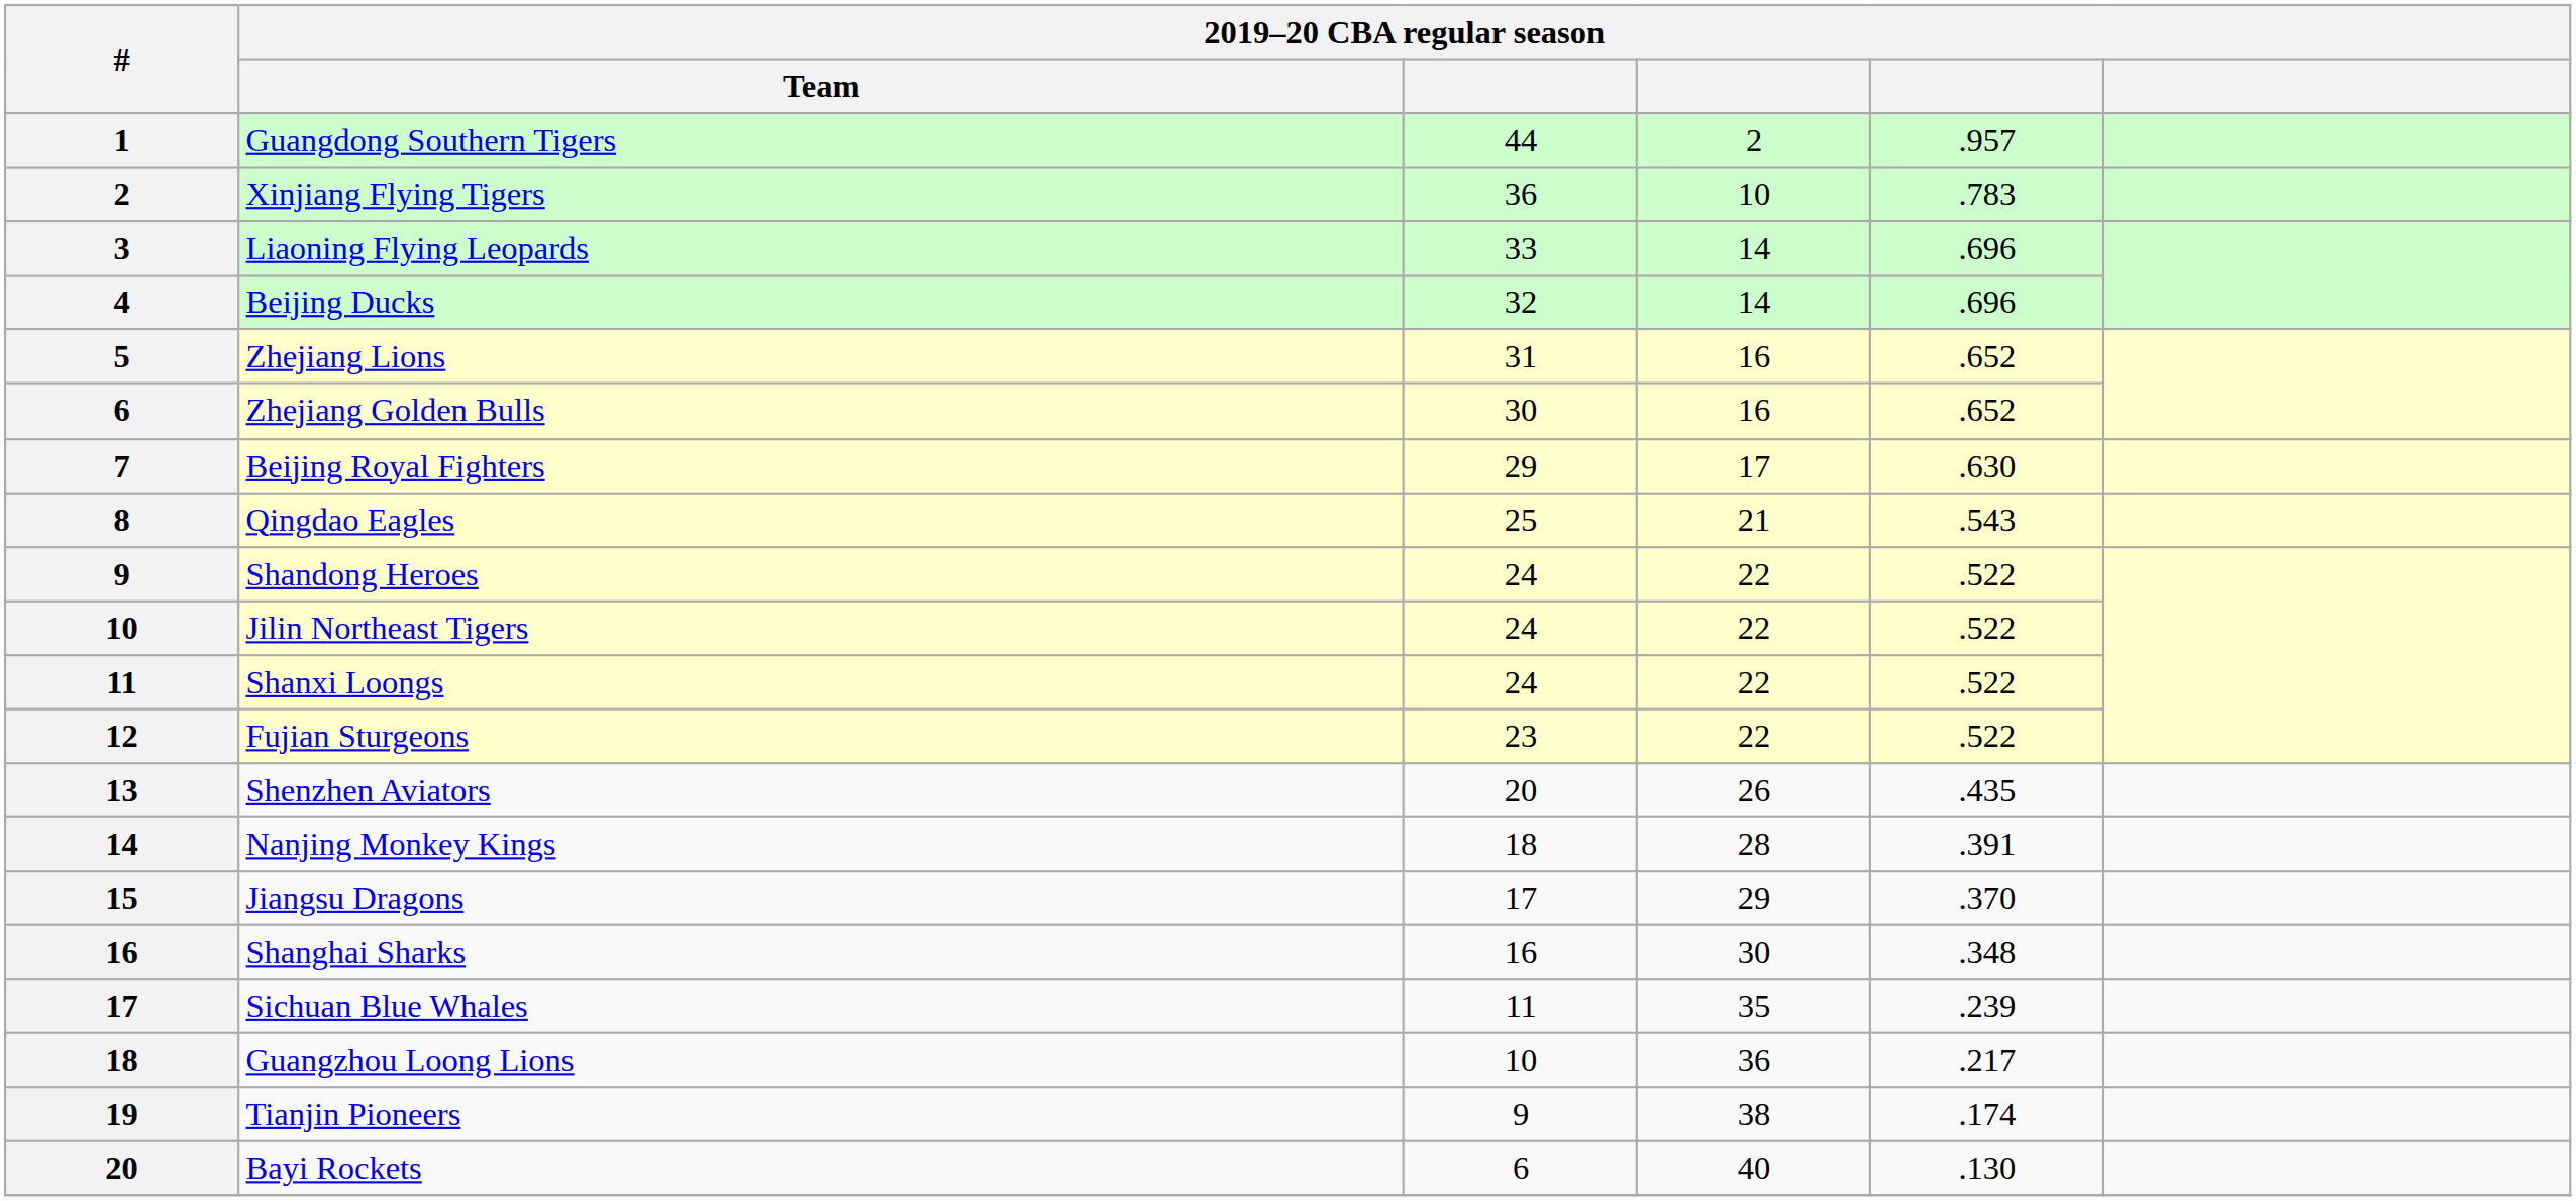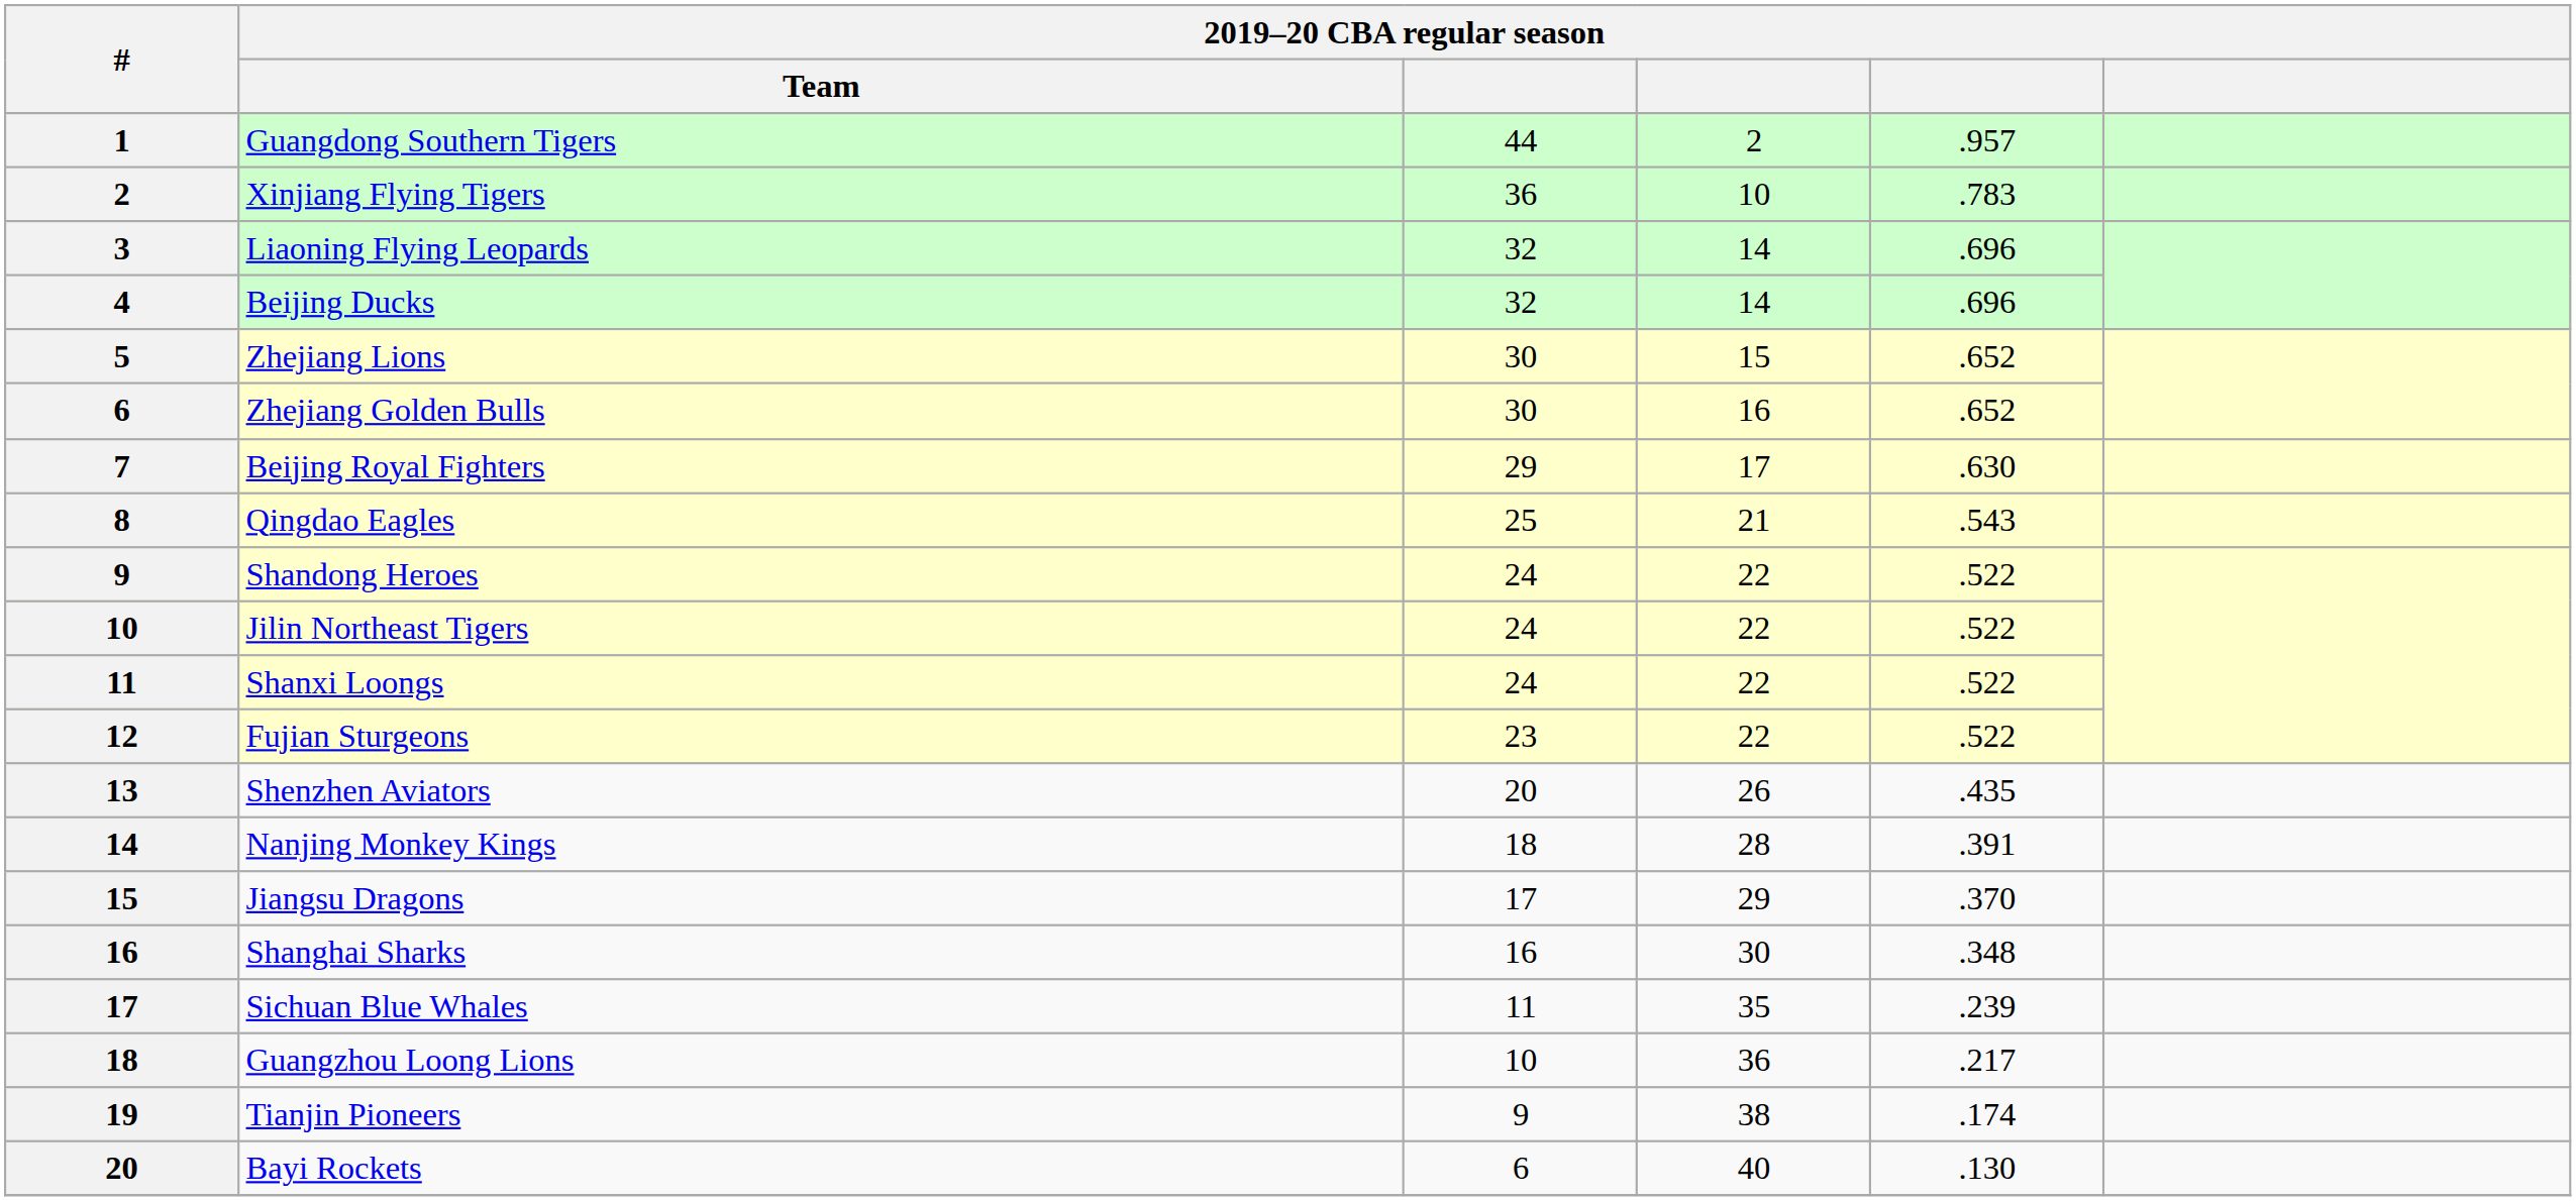 <table class="wikitable"  style="width:75%; font-size:95%;">
 <tr>
 <th style="width:5%;" rowspan="2">#</th>
 <th colspan="6" style="text-align:center;">2019–20 CBA regular season</th>
 </tr>
 <tr style="text-align:center;">
 <th style="width:25%;">Team</th>
 <th style="width:5%;"></th>
 <th style="width:5%;"></th>
 <th style="width:5%;"></th>
 <th style="width:10%;"></th>
 </tr>
 <tr style="text-align:center; background:#cfc;">
 <th>1</th>
 <td style="text-align:left;"><a href='#'>Guangdong Southern Tigers</a></td>
 <td>44</td>
 <td>2</td>
 <td>.957</td>
 <td></td>
 </tr>
 <tr style="text-align:center; background:#cfc;">
 <th>2</th>
 <td style="text-align:left;"><a href='#'>Xinjiang Flying Tigers</a></td>
 <td>36</td>
 <td>10</td>
 <td>.783</td>
 <td></td>
 </tr>
 <tr style="text-align:center; background:#cfc;">
 <th>3</th>
 <td style="text-align:left;"><a href='#'>Liaoning Flying Leopards</a></td>
-<td>33</td>
+<td>32</td>
 <td>14</td>
 <td>.696</td>
 <td rowspan=2></td>
 </tr>
 <tr style="text-align:center; background:#cfc;">
 <th>4</th>
 <td style="text-align:left;"><a href='#'>Beijing Ducks</a></td>
 <td>32</td>
 <td>14</td>
 <td>.696</td>
 </tr>
 <tr style="text-align:center; background:#ffc;">
 <th>5</th>
 <td style="text-align:left;"><a href='#'>Zhejiang Lions</a></td>
-<td>31</td>
-<td>16</td>
+<td>30</td>
+<td>15</td>
 <td>.652</td>
 <td rowspan=2></td>
 </tr>
 <tr style="text-align:center; background:#ffc;">
 <th>6</th>
 <td style="text-align:left;"><a href='#'>Zhejiang Golden Bulls</a></td>
 <td>30</td>
 <td>16</td>
 <td>.652</td>
 </tr>
 <tr style="text-align:center; background:#ffc;">
 <th>7</th>
 <td style="text-align:left;"><a href='#'>Beijing Royal Fighters</a></td>
 <td>29</td>
 <td>17</td>
 <td>.630</td>
 <td></td>
 </tr>
 <tr style="text-align:center; background:#ffc;">
 <th>8</th>
 <td style="text-align:left;"><a href='#'>Qingdao Eagles</a></td>
 <td>25</td>
 <td>21</td>
 <td>.543</td>
 <td></td>
 </tr>
 <tr style="text-align:center; background:#ffc;">
 <th>9</th>
 <td style="text-align:left;"><a href='#'>Shandong Heroes</a></td>
 <td>24</td>
 <td>22</td>
 <td>.522</td>
 <td rowspan=4></td>
 </tr>
 <tr style="text-align:center; background:#ffc;">
 <th>10</th>
 <td style="text-align:left;"><a href='#'>Jilin Northeast Tigers</a></td>
 <td>24</td>
 <td>22</td>
 <td>.522</td>
 </tr>
 <tr style="text-align:center; background:#ffc;">
 <th>11</th>
 <td style="text-align:left;"><a href='#'>Shanxi Loongs</a></td>
 <td>24</td>
 <td>22</td>
 <td>.522</td>
 </tr>
 <tr style="text-align:center; background:#ffc;">
 <th>12</th>
 <td style="text-align:left;"><a href='#'>Fujian Sturgeons</a></td>
 <td>23</td>
 <td>22</td>
 <td>.522</td>
 </tr>
 <tr style="text-align:center;">
 <th>13</th>
 <td style="text-align:left;"><a href='#'>Shenzhen Aviators</a></td>
 <td>20</td>
 <td>26</td>
 <td>.435</td>
 <td></td>
 </tr>
 <tr style="text-align:center;">
 <th>14</th>
 <td style="text-align:left;"><a href='#'>Nanjing Monkey Kings</a></td>
 <td>18</td>
 <td>28</td>
 <td>.391</td>
 <td></td>
 </tr>
 <tr style="text-align:center;">
 <th>15</th>
 <td style="text-align:left;"><a href='#'>Jiangsu Dragons</a></td>
 <td>17</td>
 <td>29</td>
 <td>.370</td>
 <td></td>
 </tr>
 <tr style="text-align:center;">
 <th>16</th>
 <td style="text-align:left;"><a href='#'>Shanghai Sharks</a></td>
 <td>16</td>
 <td>30</td>
 <td>.348</td>
 <td></td>
 </tr>
 <tr style="text-align:center;">
 <th>17</th>
 <td style="text-align:left;"><a href='#'>Sichuan Blue Whales</a></td>
 <td>11</td>
 <td>35</td>
 <td>.239</td>
 <td></td>
 </tr>
 <tr style="text-align:center;">
 <th>18</th>
 <td style="text-align:left;"><a href='#'>Guangzhou Loong Lions</a></td>
 <td>10</td>
 <td>36</td>
 <td>.217</td>
 <td></td>
 </tr>
 <tr style="text-align:center;">
 <th>19</th>
 <td style="text-align:left;"><a href='#'>Tianjin Pioneers</a></td>
 <td>9</td>
 <td>38</td>
 <td>.174</td>
 <td></td>
 </tr>
 <tr style="text-align:center;">
 <th>20</th>
 <td style="text-align:left;"><a href='#'>Bayi Rockets</a></td>
 <td>6</td>
 <td>40</td>
 <td>.130</td>
 <td></td>
 </tr>
 <tr style="text-align:center;">
 </tr>
 </table>
